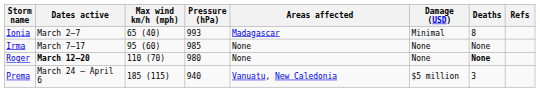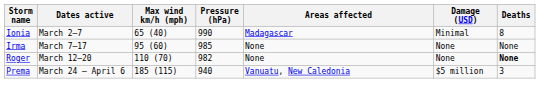 <table class="wikitable sortable">
 <tr>
 <th width="5%">Storm name</th>
 <th width="15%">Dates active</th>
 <th width="10%">Max wind<br>km/h (mph)</th>
 <th width="5%">Pressure<br>(hPa)</th>
 <th width="30%">Areas affected</th>
 <th width="10%">Damage<br>(<a href='#'>USD</a>)</th>
 <th width="5%">Deaths</th>
-<th width="5%">Refs</th>
 </tr>
 <tr>
 <td><a href='#'>Ionia</a></td>
 <td>March 2–7</td>
 <td>65 (40)</td>
-<td>993</td>
+<td>990</td>
 <td><a href='#'>Madagascar</a></td>
 <td>Minimal</td>
 <td>8</td>
-<td></td>
 </tr>
 <tr>
 <td><a href='#'>Irma</a></td>
 <td>March 7–17</td>
 <td>95 (60)</td>
 <td>985</td>
 <td>None</td>
 <td>None</td>
 <td>None</td>
-<td></td>
 </tr>
 <tr>
 <td><a href='#'>Roger</a></td>
-<td><strong>March 12–20</strong></td>
+<td>March 12–20</td>
 <td>110 (70)</td>
-<td>980</td>
+<td>982</td>
 <td>None</td>
 <td>None</td>
 <td><strong>None</strong></td>
-<td></td>
 </tr>
 <tr>
 <td><a href='#'>Prema</a></td>
 <td>March 24 – April 6</td>
 <td>185 (115)</td>
 <td>940</td>
 <td><a href='#'>Vanuatu</a>, <a href='#'>New Caledonia</a></td>
 <td>$5 million</td>
 <td>3</td>
-<td></td>
 </tr>
 </table>
